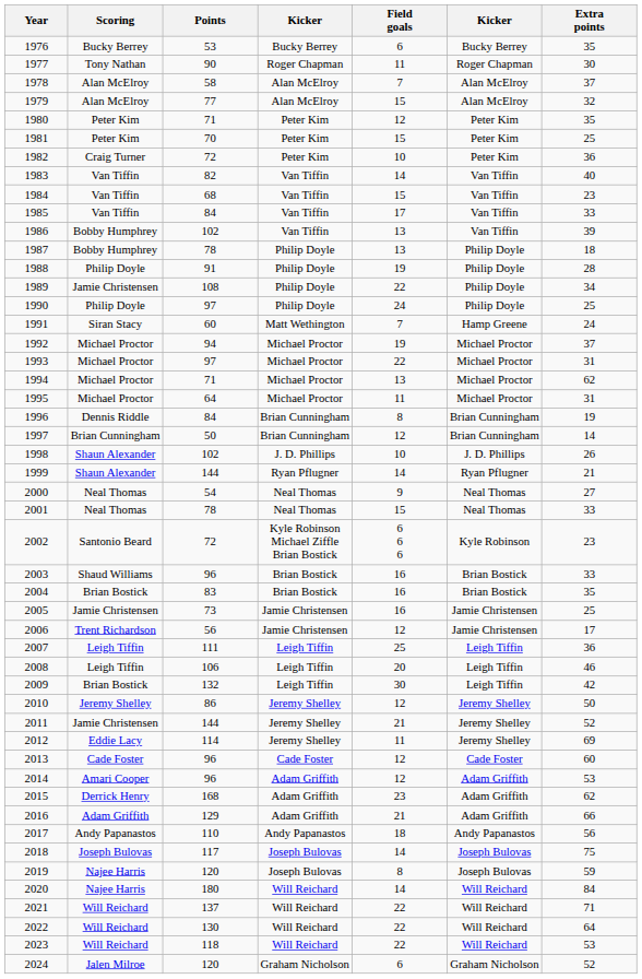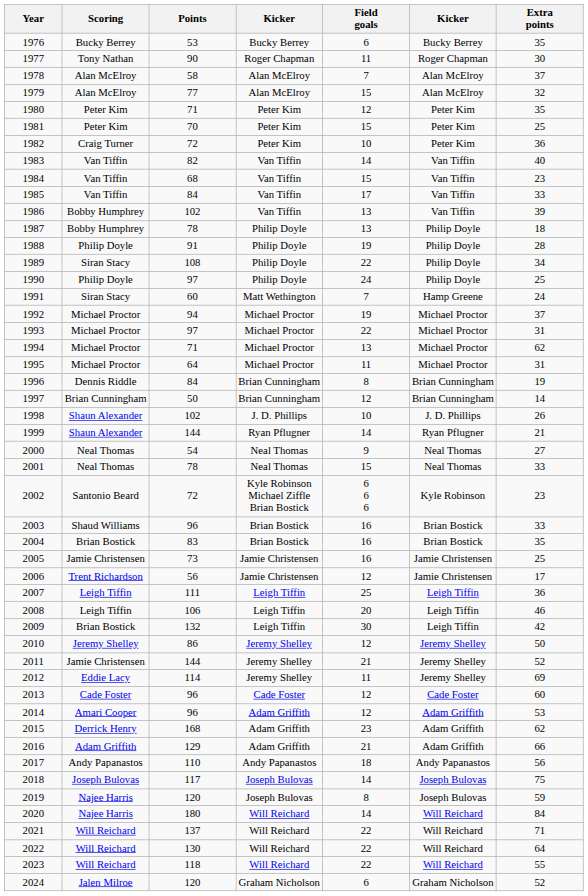 <table class="wikitable sortable">
 <tr>
 <th bgcolor="#DDDDFF" width="10%">Year</th>
 <th bgcolor="#DDDDFF" width="15%">Scoring</th>
 <th bgcolor="#DDDDFF" width="15%">Points</th>
 <th bgcolor="#DDDDFF" width="15%">Kicker</th>
 <th bgcolor="#DDDDFF" width="15%">Field<br>goals</th>
 <th bgcolor="#DDDDFF" width="15%">Kicker</th>
 <th bgcolor="#DDDDFF" width="15%">Extra<br>points</th>
 </tr>
 <tr align="center">
 <td>1976</td>
 <td>Bucky Berrey</td>
 <td>53</td>
 <td>Bucky Berrey</td>
 <td>6</td>
 <td>Bucky Berrey</td>
 <td>35</td>
 </tr>
 <tr align="center">
 <td>1977</td>
 <td>Tony Nathan</td>
 <td>90</td>
 <td>Roger Chapman</td>
 <td>11</td>
 <td>Roger Chapman</td>
 <td>30</td>
 </tr>
 <tr align="center">
 <td>1978</td>
 <td>Alan McElroy</td>
 <td>58</td>
 <td>Alan McElroy</td>
 <td>7</td>
 <td>Alan McElroy</td>
 <td>37</td>
 </tr>
 <tr align="center">
 <td>1979</td>
 <td>Alan McElroy</td>
 <td>77</td>
 <td>Alan McElroy</td>
 <td>15</td>
 <td>Alan McElroy</td>
 <td>32</td>
 </tr>
 <tr align="center">
 <td>1980</td>
 <td>Peter Kim</td>
 <td>71</td>
 <td>Peter Kim</td>
 <td>12</td>
 <td>Peter Kim</td>
 <td>35</td>
 </tr>
 <tr align="center">
 <td>1981</td>
 <td>Peter Kim</td>
 <td>70</td>
 <td>Peter Kim</td>
 <td>15</td>
 <td>Peter Kim</td>
 <td>25</td>
 </tr>
 <tr align="center">
 <td>1982</td>
 <td>Craig Turner</td>
 <td>72</td>
 <td>Peter Kim</td>
 <td>10</td>
 <td>Peter Kim</td>
 <td>36</td>
 </tr>
 <tr align="center">
 <td>1983</td>
 <td>Van Tiffin</td>
 <td>82</td>
 <td>Van Tiffin</td>
 <td>14</td>
 <td>Van Tiffin</td>
 <td>40</td>
 </tr>
 <tr align="center">
 <td>1984</td>
 <td>Van Tiffin</td>
 <td>68</td>
 <td>Van Tiffin</td>
 <td>15</td>
 <td>Van Tiffin</td>
 <td>23</td>
 </tr>
 <tr align="center">
 <td>1985</td>
 <td>Van Tiffin</td>
 <td>84</td>
 <td>Van Tiffin</td>
 <td>17</td>
 <td>Van Tiffin</td>
 <td>33</td>
 </tr>
 <tr align="center">
 <td>1986</td>
 <td>Bobby Humphrey</td>
 <td>102</td>
 <td>Van Tiffin</td>
 <td>13</td>
 <td>Van Tiffin</td>
 <td>39</td>
 </tr>
 <tr align="center">
 <td>1987</td>
 <td>Bobby Humphrey</td>
 <td>78</td>
 <td>Philip Doyle</td>
 <td>13</td>
 <td>Philip Doyle</td>
 <td>18</td>
 </tr>
 <tr align="center">
 <td>1988</td>
 <td>Philip Doyle</td>
 <td>91</td>
 <td>Philip Doyle</td>
 <td>19</td>
 <td>Philip Doyle</td>
 <td>28</td>
 </tr>
 <tr align="center">
 <td>1989</td>
-<td>Jamie Christensen</td>
+<td>Siran Stacy</td>
 <td>108</td>
 <td>Philip Doyle</td>
 <td>22</td>
 <td>Philip Doyle</td>
 <td>34</td>
 </tr>
 <tr align="center">
 <td>1990</td>
 <td>Philip Doyle</td>
 <td>97</td>
 <td>Philip Doyle</td>
 <td>24</td>
 <td>Philip Doyle</td>
 <td>25</td>
 </tr>
 <tr align="center">
 <td>1991</td>
 <td>Siran Stacy</td>
 <td>60</td>
 <td>Matt Wethington</td>
 <td>7</td>
 <td>Hamp Greene</td>
 <td>24</td>
 </tr>
 <tr align="center">
 <td>1992</td>
 <td>Michael Proctor</td>
 <td>94</td>
 <td>Michael Proctor</td>
 <td>19</td>
 <td>Michael Proctor</td>
 <td>37</td>
 </tr>
 <tr align="center">
 <td>1993</td>
 <td>Michael Proctor</td>
 <td>97</td>
 <td>Michael Proctor</td>
 <td>22</td>
 <td>Michael Proctor</td>
 <td>31</td>
 </tr>
 <tr align="center">
 <td>1994</td>
 <td>Michael Proctor</td>
 <td>71</td>
 <td>Michael Proctor</td>
 <td>13</td>
 <td>Michael Proctor</td>
 <td>62</td>
 </tr>
 <tr align="center">
 <td>1995</td>
 <td>Michael Proctor</td>
 <td>64</td>
 <td>Michael Proctor</td>
 <td>11</td>
 <td>Michael Proctor</td>
 <td>31</td>
 </tr>
 <tr align="center">
 <td>1996</td>
 <td>Dennis Riddle</td>
 <td>84</td>
 <td>Brian Cunningham</td>
 <td>8</td>
 <td>Brian Cunningham</td>
 <td>19</td>
 </tr>
 <tr align="center">
 <td>1997</td>
 <td>Brian Cunningham</td>
 <td>50</td>
 <td>Brian Cunningham</td>
 <td>12</td>
 <td>Brian Cunningham</td>
 <td>14</td>
 </tr>
 <tr align="center">
 <td>1998</td>
 <td><a href='#'>Shaun Alexander</a></td>
 <td>102</td>
 <td>J. D. Phillips</td>
 <td>10</td>
 <td>J. D. Phillips</td>
 <td>26</td>
 </tr>
 <tr align="center">
 <td>1999</td>
 <td><a href='#'>Shaun Alexander</a></td>
 <td>144</td>
 <td>Ryan Pflugner</td>
 <td>14</td>
 <td>Ryan Pflugner</td>
 <td>21</td>
 </tr>
 <tr align="center">
 <td>2000</td>
 <td>Neal Thomas</td>
 <td>54</td>
 <td>Neal Thomas</td>
 <td>9</td>
 <td>Neal Thomas</td>
 <td>27</td>
 </tr>
 <tr align="center">
 <td>2001</td>
 <td>Neal Thomas</td>
 <td>78</td>
 <td>Neal Thomas</td>
 <td>15</td>
 <td>Neal Thomas</td>
 <td>33</td>
 </tr>
 <tr align="center">
 <td>2002</td>
 <td>Santonio Beard</td>
 <td>72</td>
 <td>Kyle Robinson<br>Michael Ziffle<br>Brian Bostick</td>
 <td>6<br>6<br>6</td>
 <td>Kyle Robinson</td>
 <td>23</td>
 </tr>
 <tr align="center">
 <td>2003</td>
 <td>Shaud Williams</td>
 <td>96</td>
 <td>Brian Bostick</td>
 <td>16</td>
 <td>Brian Bostick</td>
 <td>33</td>
 </tr>
 <tr align="center">
 <td>2004</td>
 <td>Brian Bostick</td>
 <td>83</td>
 <td>Brian Bostick</td>
 <td>16</td>
 <td>Brian Bostick</td>
 <td>35</td>
 </tr>
 <tr align="center">
 <td>2005</td>
 <td>Jamie Christensen</td>
 <td>73</td>
 <td>Jamie Christensen</td>
 <td>16</td>
 <td>Jamie Christensen</td>
 <td>25</td>
 </tr>
 <tr align="center">
 <td>2006</td>
 <td><a href='#'>Trent Richardson</a></td>
 <td>56</td>
 <td>Jamie Christensen</td>
 <td>12</td>
 <td>Jamie Christensen</td>
 <td>17</td>
 </tr>
 <tr align="center">
 <td>2007</td>
 <td><a href='#'>Leigh Tiffin</a></td>
 <td>111</td>
 <td><a href='#'>Leigh Tiffin</a></td>
 <td>25</td>
 <td><a href='#'>Leigh Tiffin</a></td>
 <td>36</td>
 </tr>
 <tr align="center">
 <td>2008</td>
 <td>Leigh Tiffin</td>
 <td>106</td>
 <td>Leigh Tiffin</td>
 <td>20</td>
 <td>Leigh Tiffin</td>
 <td>46</td>
 </tr>
 <tr align="center">
 <td>2009</td>
 <td>Brian Bostick</td>
 <td>132</td>
 <td>Leigh Tiffin</td>
 <td>30</td>
 <td>Leigh Tiffin</td>
 <td>42</td>
 </tr>
 <tr align="center">
 <td>2010</td>
 <td><a href='#'>Jeremy Shelley</a></td>
 <td>86</td>
 <td><a href='#'>Jeremy Shelley</a></td>
 <td>12</td>
 <td><a href='#'>Jeremy Shelley</a></td>
 <td>50</td>
 </tr>
 <tr align="center">
 <td>2011</td>
 <td>Jamie Christensen</td>
 <td>144</td>
 <td>Jeremy Shelley</td>
 <td>21</td>
 <td>Jeremy Shelley</td>
 <td>52</td>
 </tr>
 <tr align="center">
 <td>2012</td>
 <td><a href='#'>Eddie Lacy</a></td>
 <td>114</td>
 <td>Jeremy Shelley</td>
 <td>11</td>
 <td>Jeremy Shelley</td>
 <td>69</td>
 </tr>
 <tr align="center">
 <td>2013</td>
 <td><a href='#'>Cade Foster</a></td>
 <td>96</td>
 <td><a href='#'>Cade Foster</a></td>
 <td>12</td>
 <td><a href='#'>Cade Foster</a></td>
 <td>60</td>
 </tr>
 <tr align="center">
 <td>2014</td>
 <td><a href='#'>Amari Cooper</a></td>
 <td>96</td>
 <td><a href='#'>Adam Griffith</a></td>
 <td>12</td>
 <td><a href='#'>Adam Griffith</a></td>
 <td>53</td>
 </tr>
 <tr align="center">
 <td>2015</td>
 <td><a href='#'>Derrick Henry</a></td>
 <td>168</td>
 <td>Adam Griffith</td>
 <td>23</td>
 <td>Adam Griffith</td>
 <td>62</td>
 </tr>
 <tr align="center">
 <td>2016</td>
 <td><a href='#'>Adam Griffith</a></td>
 <td>129</td>
 <td>Adam Griffith</td>
 <td>21</td>
 <td>Adam Griffith</td>
 <td>66</td>
 </tr>
 <tr align="center">
 <td>2017</td>
 <td>Andy Papanastos</td>
 <td>110</td>
 <td>Andy Papanastos</td>
 <td>18</td>
 <td>Andy Papanastos</td>
 <td>56</td>
 </tr>
 <tr align="center">
 <td>2018</td>
 <td><a href='#'>Joseph Bulovas</a></td>
 <td>117</td>
 <td><a href='#'>Joseph Bulovas</a></td>
 <td>14</td>
 <td><a href='#'>Joseph Bulovas</a></td>
 <td>75</td>
 </tr>
 <tr align="center">
 <td>2019</td>
 <td><a href='#'>Najee Harris</a></td>
 <td>120</td>
 <td>Joseph Bulovas</td>
 <td>8</td>
 <td>Joseph Bulovas</td>
 <td>59</td>
 </tr>
 <tr align="center">
 <td>2020</td>
 <td><a href='#'>Najee Harris</a></td>
 <td>180</td>
 <td><a href='#'>Will Reichard</a></td>
 <td>14</td>
 <td><a href='#'>Will Reichard</a></td>
 <td>84</td>
 </tr>
 <tr align="center">
 <td>2021</td>
 <td><a href='#'>Will Reichard</a></td>
 <td>137</td>
 <td>Will Reichard</td>
 <td>22</td>
 <td>Will Reichard</td>
 <td>71</td>
 </tr>
 <tr align="center">
 <td>2022</td>
 <td><a href='#'>Will Reichard</a></td>
 <td>130</td>
 <td>Will Reichard</td>
 <td>22</td>
 <td>Will Reichard</td>
 <td>64</td>
 </tr>
 <tr align="center">
 <td>2023</td>
 <td><a href='#'>Will Reichard</a></td>
 <td>118</td>
 <td><a href='#'>Will Reichard</a></td>
 <td>22</td>
 <td><a href='#'>Will Reichard</a></td>
-<td>53</td>
+<td>55</td>
 </tr>
 <tr align="center">
 <td>2024</td>
 <td><a href='#'>Jalen Milroe</a></td>
 <td>120</td>
 <td>Graham Nicholson</td>
 <td>6</td>
 <td>Graham Nicholson</td>
 <td>52</td>
 </tr>
 </table>
